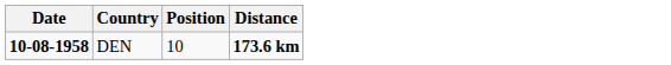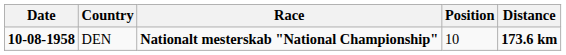 <table class="wikitable">
 <tr>
 <th>Date</th>
 <th>Country</th>
+<th>Race</th>
 <th>Position</th>
 <th>Distance</th>
 </tr>
 <tr>
 <td><strong>10-08-1958</strong></td>
 <td> DEN</td>
+<td><strong>Nationalt mesterskab "National Championship"</strong></td>
 <td>10</td>
 <td><strong>173.6 km</strong></td>
 </tr>
 </table>
